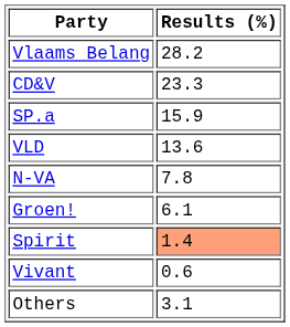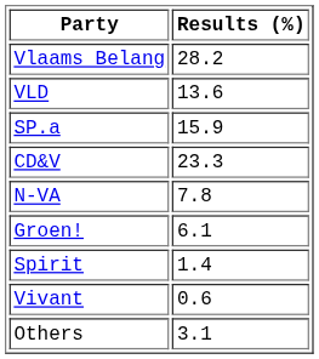 <table border="1" cellpadding="2">
 <tr>
 <th>Party</th>
 <th>Results (%)</th>
 </tr>
 <tr>
 <td><a href='#'>Vlaams Belang</a></td>
 <td>28.2</td>
 </tr>
 <tr>
-<td><a href='#'>CD&V</a></td>
-<td>23.3</td>
+<td><a href='#'>VLD</a></td>
+<td>13.6</td>
 </tr>
 <tr>
 <td><a href='#'>SP.a</a></td>
 <td>15.9</td>
 </tr>
 <tr>
-<td><a href='#'>VLD</a></td>
-<td>13.6</td>
+<td><a href='#'>CD&V</a></td>
+<td>23.3</td>
 </tr>
 <tr>
 <td><a href='#'>N-VA</a></td>
 <td>7.8</td>
 </tr>
 <tr>
 <td><a href='#'>Groen!</a></td>
 <td>6.1</td>
 </tr>
 <tr>
 <td><a href='#'>Spirit</a></td>
-<td style="background: lightsalmon;">1.4</td>
+<td>1.4</td>
 </tr>
 <tr>
 <td><a href='#'>Vivant</a></td>
 <td>0.6</td>
 </tr>
 <tr>
 <td>Others</td>
 <td>3.1</td>
 </tr>
 </table>
